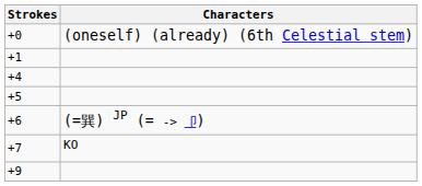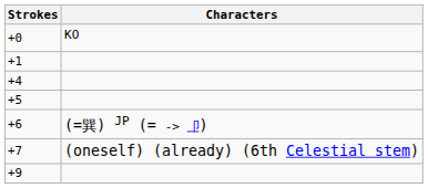 <table class="wikitable">
 <tr>
 <th>Strokes</th>
 <th>Characters</th>
 </tr>
 <tr --->
 <td>+0</td>
-<td style="font-size: large;"> (oneself)  (already)  (6th <a href='#'>Celestial stem</a>)</td>
+<td style="font-size: large;"><sup>KO</sup></td>
 </tr>
 <tr --->
 <td>+1</td>
 <td style="font-size: large;"></td>
 </tr>
 <tr --->
 <td>+4</td>
 <td style="font-size: large;"></td>
 </tr>
 <tr --->
 <td>+5</td>
 <td style="font-size: large;"></td>
 </tr>
 <tr --->
 <td>+6</td>
 <td style="font-size: large;">    (=巽) <sup>JP</sup> (= <small>-> <a href='#'>卩</a></small>)</td>
 </tr>
 <tr --->
 <td>+7</td>
-<td style="font-size: large;"><sup>KO</sup></td>
+<td style="font-size: large;"> (oneself)  (already)  (6th <a href='#'>Celestial stem</a>)</td>
 </tr>
 <tr --->
 <td>+9</td>
 <td style="font-size: large;"></td>
 </tr>
 </table>
